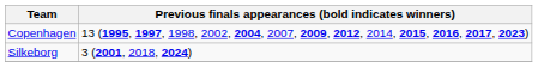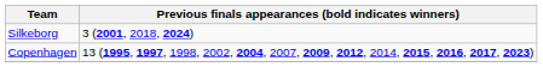 <table class="wikitable">
 <tr>
 <th>Team</th>
 <th>Previous finals appearances (bold indicates winners)</th>
 </tr>
 <tr>
+<td><a href='#'>Silkeborg</a></td>
+<td>3 (<strong><a href='#'>2001</a></strong>, <a href='#'>2018</a>, <strong><a href='#'>2024</a></strong>)</td>
+</tr>
+<tr>
 <td><a href='#'>Copenhagen</a></td>
 <td>13 (<strong><a href='#'>1995</a></strong>, <strong><a href='#'>1997</a></strong>, <a href='#'>1998</a>, <a href='#'>2002</a>, <strong><a href='#'>2004</a></strong>, <a href='#'>2007</a>, <strong><a href='#'>2009</a></strong>, <strong><a href='#'>2012</a></strong>, <a href='#'>2014</a>, <strong><a href='#'>2015</a></strong>, <strong><a href='#'>2016</a></strong>, <strong><a href='#'>2017</a></strong>, <strong><a href='#'>2023</a></strong>)</td>
 </tr>
 <tr>
-<td><a href='#'>Silkeborg</a></td>
-<td>3 (<strong><a href='#'>2001</a></strong>, <a href='#'>2018</a>, <strong><a href='#'>2024</a></strong>)</td>
-</tr>
-<tr>
 </tr>
 </table>
